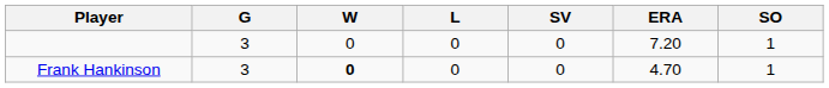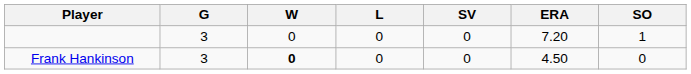 <table class="wikitable sortable">
 <tr>
 <th bgcolor="#DDDDFF" width="16%">Player</th>
 <th bgcolor="#DDDDFF" width="9%">G</th>
 <th bgcolor="#DDDDFF" width="9%">W</th>
 <th bgcolor="#DDDDFF" width="9%">L</th>
 <th bgcolor="#DDDDFF" width="9%">SV</th>
 <th bgcolor="#DDDDFF" width="9%">ERA</th>
 <th bgcolor="#DDDDFF" width="9%">SO</th>
 </tr>
 <tr align="center">
 <td></td>
 <td>3</td>
 <td>0</td>
 <td>0</td>
 <td>0</td>
 <td>7.20</td>
 <td>1</td>
 </tr>
 <tr align="center">
 <td><a href='#'>Frank Hankinson</a></td>
 <td>3</td>
 <td><strong>0</strong></td>
 <td>0</td>
 <td>0</td>
-<td>4.70</td>
-<td>1</td>
+<td>4.50</td>
+<td>0</td>
 </tr>
 </table>
